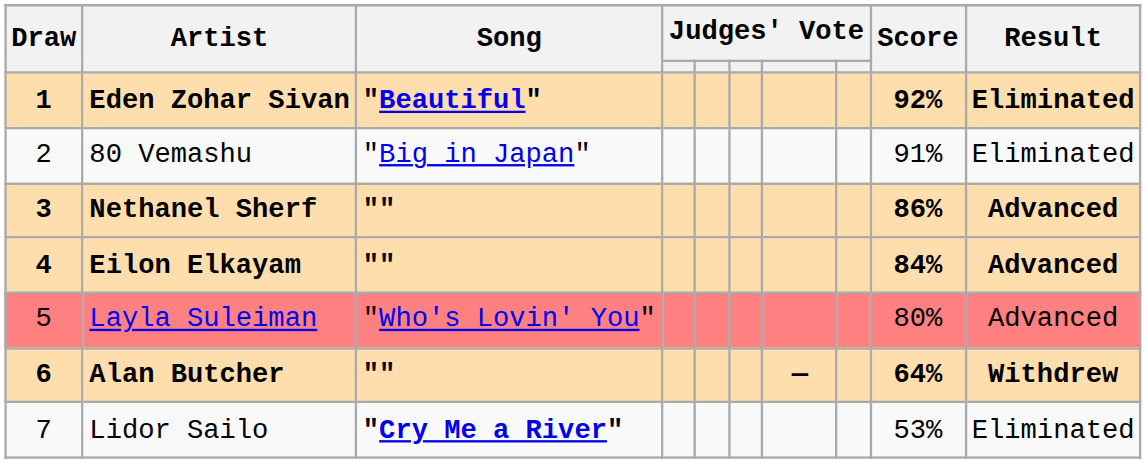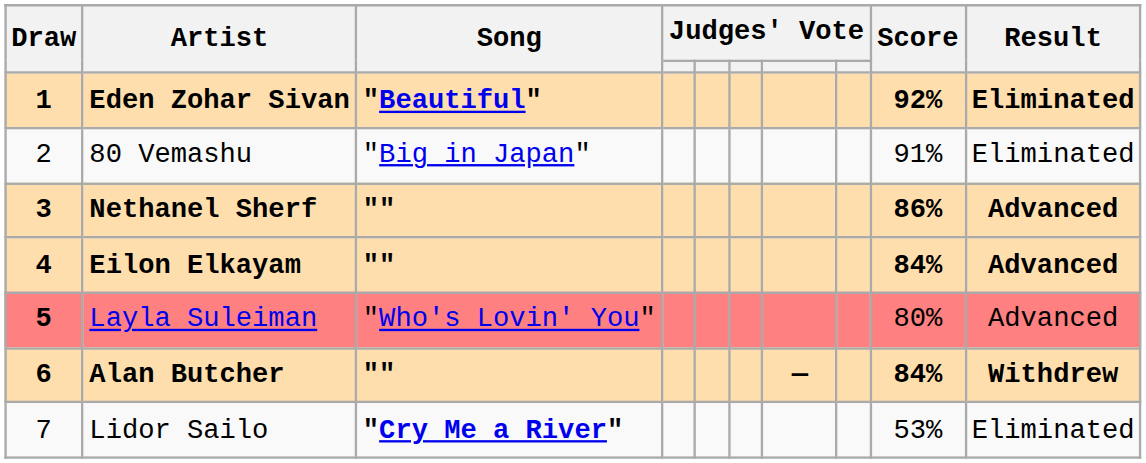 <table class="sortable wikitable" style="margin: 1em auto 1em auto; text-align:center; font-size:90%; line-height:18px;">
 <tr>
 </tr>
 <tr>
 <th rowspan="2">Draw</th>
 <th rowspan="2">Artist</th>
 <th rowspan="2">Song</th>
 <th colspan="5" class="unsortable">Judges' Vote</th>
 <th rowspan="2">Score</th>
 <th rowspan="2">Result</th>
 </tr>
 <tr>
 <th class="unsortable"></th>
 <th class="unsortable"></th>
 <th class="unsortable"></th>
 <th class="unsortable"></th>
 <th class="unsortable"></th>
 </tr>
 <tr style="font-weight:bold; background:navajowhite;">
 <td>1</td>
 <td align="left">Eden Zohar Sivan</td>
 <td align="left">"<a href='#'>Beautiful</a>"</td>
 <td></td>
 <td></td>
 <td></td>
 <td></td>
 <td></td>
 <td>92%</td>
 <td>Eliminated</td>
 </tr>
 <tr>
 <td>2</td>
 <td align="left">80 Vemashu</td>
 <td align="left">"<a href='#'>Big in Japan</a>"</td>
 <td></td>
 <td></td>
 <td></td>
 <td></td>
 <td></td>
 <td>91%</td>
 <td>Eliminated</td>
 </tr>
 <tr style="font-weight:bold; background:navajowhite;">
 <td>3</td>
 <td align="left">Nethanel Sherf</td>
 <td align="left">""</td>
 <td></td>
 <td></td>
 <td></td>
 <td></td>
 <td></td>
 <td>86%</td>
 <td>Advanced</td>
 </tr>
 <tr style="font-weight:bold; background:navajowhite;">
 <td>4</td>
 <td align="left">Eilon Elkayam</td>
 <td align="left">""</td>
 <td></td>
 <td></td>
 <td></td>
 <td></td>
 <td></td>
 <td>84%</td>
 <td>Advanced</td>
 </tr>
 <tr style="background:#fe8080;">
-<td>5</td>
+<td><strong>5</strong></td>
 <td align="left"><a href='#'>Layla Suleiman</a></td>
 <td align="left">"<a href='#'>Who's Lovin' You</a>"</td>
 <td></td>
 <td></td>
 <td></td>
 <td></td>
 <td></td>
 <td>80%</td>
 <td>Advanced</td>
 </tr>
 <tr style="font-weight:bold; background:navajowhite;">
 <td>6</td>
 <td align="left">Alan Butcher</td>
 <td align="left">""</td>
 <td></td>
 <td></td>
 <td></td>
 <td>—</td>
 <td></td>
-<td>64%</td>
+<td>84%</td>
 <td>Withdrew</td>
 </tr>
 <tr>
 <td>7</td>
 <td align="left">Lidor Sailo</td>
 <td align="left"><strong>"<a href='#'>Cry Me a River</a>"</strong></td>
 <td></td>
 <td></td>
 <td></td>
 <td></td>
 <td></td>
 <td>53%</td>
 <td>Eliminated</td>
 </tr>
 </table>
